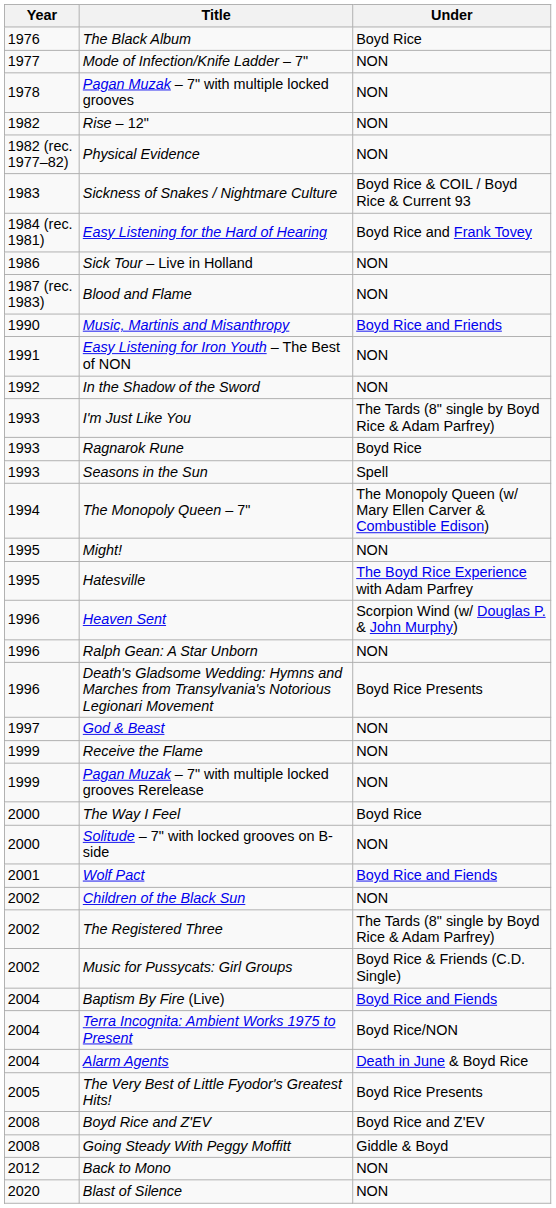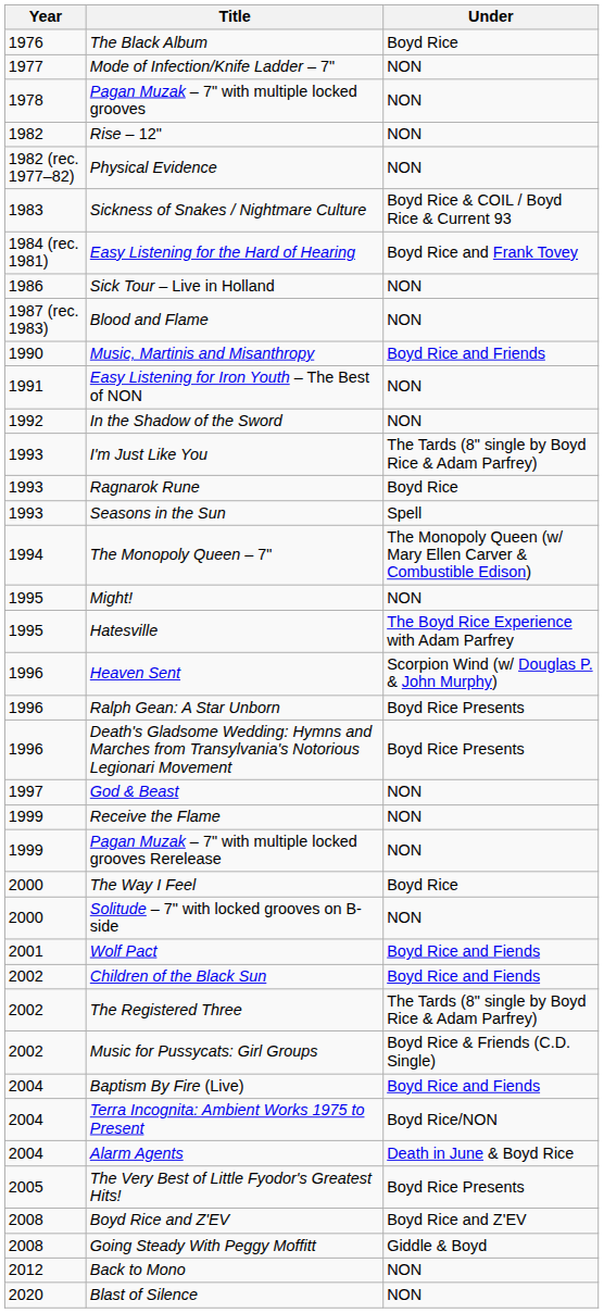 <table class="wikitable">
 <tr>
 <th>Year</th>
 <th>Title</th>
 <th>Under</th>
 </tr>
 <tr>
 <td>1976</td>
 <td><em>The Black Album</em></td>
 <td>Boyd Rice</td>
 </tr>
 <tr>
 <td>1977</td>
 <td><em>Mode of Infection/Knife Ladder</em> – 7"</td>
 <td>NON</td>
 </tr>
 <tr>
 <td>1978</td>
 <td><em><a href='#'>Pagan Muzak</a></em> – 7" with multiple locked grooves</td>
 <td>NON</td>
 </tr>
 <tr>
 <td>1982</td>
 <td><em>Rise</em> – 12"</td>
 <td>NON</td>
 </tr>
 <tr>
 <td>1982 (rec. 1977–82)</td>
 <td><em>Physical Evidence</em></td>
 <td>NON</td>
 </tr>
 <tr>
 <td>1983</td>
 <td><em>Sickness of Snakes / Nightmare Culture</em></td>
 <td>Boyd Rice & COIL / Boyd Rice & Current 93</td>
 </tr>
 <tr>
 <td>1984 (rec. 1981)</td>
 <td><em><a href='#'>Easy Listening for the Hard of Hearing</a></em></td>
 <td>Boyd Rice and <a href='#'>Frank Tovey</a></td>
 </tr>
 <tr>
 <td>1986</td>
 <td><em>Sick Tour</em> – Live in Holland</td>
 <td>NON</td>
 </tr>
 <tr>
 <td>1987 (rec. 1983)</td>
 <td><em>Blood and Flame</em></td>
 <td>NON</td>
 </tr>
 <tr>
 <td>1990</td>
 <td><em><a href='#'>Music, Martinis and Misanthropy</a></em></td>
 <td><a href='#'>Boyd Rice and Friends</a></td>
 </tr>
 <tr>
 <td>1991</td>
 <td><em><a href='#'>Easy Listening for Iron Youth</a></em> – The Best of NON</td>
 <td>NON</td>
 </tr>
 <tr>
 <td>1992</td>
 <td><em>In the Shadow of the Sword</em></td>
 <td>NON</td>
 </tr>
 <tr>
 <td>1993</td>
 <td><em>I'm Just Like You</em></td>
 <td>The Tards (8" single by Boyd Rice & Adam Parfrey)</td>
 </tr>
 <tr>
 <td>1993</td>
 <td><em>Ragnarok Rune</em></td>
 <td>Boyd Rice</td>
 </tr>
 <tr>
 <td>1993</td>
 <td><em>Seasons in the Sun</em></td>
 <td>Spell</td>
 </tr>
 <tr>
 <td>1994</td>
 <td><em>The Monopoly Queen</em> – 7"</td>
 <td>The Monopoly Queen (w/ Mary Ellen Carver & <a href='#'>Combustible Edison</a>)</td>
 </tr>
 <tr>
 <td>1995</td>
 <td><em>Might!</em></td>
 <td>NON</td>
 </tr>
 <tr>
 <td>1995</td>
 <td><em>Hatesville</em></td>
 <td><a href='#'>The Boyd Rice Experience</a> with Adam Parfrey</td>
 </tr>
 <tr>
 <td>1996</td>
 <td><em><a href='#'>Heaven Sent</a></em></td>
 <td>Scorpion Wind (w/ <a href='#'>Douglas P.</a> & <a href='#'>John Murphy</a>)</td>
 </tr>
 <tr>
 <td>1996</td>
 <td><em>Ralph Gean: A Star Unborn</em></td>
-<td>NON</td>
+<td>Boyd Rice Presents</td>
 </tr>
 <tr>
 <td>1996</td>
 <td><em>Death's Gladsome Wedding: Hymns and Marches from Transylvania's Notorious Legionari Movement</em></td>
 <td>Boyd Rice Presents</td>
 </tr>
 <tr>
 <td>1997</td>
 <td><em><a href='#'>God & Beast</a></em></td>
 <td>NON</td>
 </tr>
 <tr>
 <td>1999</td>
 <td><em>Receive the Flame</em></td>
 <td>NON</td>
 </tr>
 <tr>
 <td>1999</td>
 <td><em><a href='#'>Pagan Muzak</a></em> – 7" with multiple locked grooves Rerelease</td>
 <td>NON</td>
 </tr>
 <tr>
 <td>2000</td>
 <td><em>The Way I Feel</em></td>
 <td>Boyd Rice</td>
 </tr>
 <tr>
 <td>2000</td>
 <td><em><a href='#'>Solitude</a></em> – 7" with locked grooves on B-side</td>
 <td>NON</td>
 </tr>
 <tr>
 <td>2001</td>
 <td><em><a href='#'>Wolf Pact</a></em></td>
 <td><a href='#'>Boyd Rice and Fiends</a></td>
 </tr>
 <tr>
 <td>2002</td>
 <td><em><a href='#'>Children of the Black Sun</a></em></td>
-<td>NON</td>
+<td><a href='#'>Boyd Rice and Fiends</a></td>
 </tr>
 <tr>
 <td>2002</td>
 <td><em>The Registered Three</em></td>
 <td>The Tards (8" single by Boyd Rice & Adam Parfrey)</td>
 </tr>
 <tr>
 <td>2002</td>
 <td><em>Music for Pussycats: Girl Groups</em></td>
 <td>Boyd Rice & Friends (C.D. Single)</td>
 </tr>
 <tr>
 <td>2004</td>
 <td><em>Baptism By Fire</em> (Live)</td>
 <td><a href='#'>Boyd Rice and Fiends</a></td>
 </tr>
 <tr>
 <td>2004</td>
 <td><em><a href='#'>Terra Incognita: Ambient Works 1975 to Present</a></em></td>
 <td>Boyd Rice/NON</td>
 </tr>
 <tr>
 <td>2004</td>
 <td><em><a href='#'>Alarm Agents</a></em></td>
 <td><a href='#'>Death in June</a> & Boyd Rice</td>
 </tr>
 <tr>
 <td>2005</td>
 <td><em>The Very Best of Little Fyodor's Greatest Hits!</em></td>
 <td>Boyd Rice Presents</td>
 </tr>
 <tr>
 <td>2008</td>
 <td><em>Boyd Rice and Z'EV</em></td>
 <td>Boyd Rice and Z'EV</td>
 </tr>
 <tr>
 <td>2008</td>
 <td><em>Going Steady With Peggy Moffitt</em></td>
 <td>Giddle & Boyd</td>
 </tr>
 <tr>
 <td>2012</td>
 <td><em>Back to Mono</em></td>
 <td>NON</td>
 </tr>
 <tr>
 <td>2020</td>
 <td><em>Blast of Silence</em></td>
 <td>NON</td>
 </tr>
 </table>
